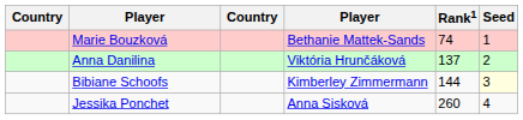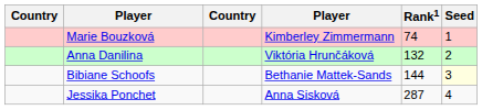 <table class="sortable wikitable">
 <tr>
 <th width="70">Country</th>
 <th width="175">Player</th>
 <th width="70">Country</th>
 <th width="175">Player</th>
 <th>Rank<sup>1</sup></th>
 <th>Seed</th>
 </tr>
 <tr style="background:#fcc;">
 <td></td>
 <td><a href='#'>Marie Bouzková</a></td>
 <td></td>
-<td><a href='#'>Bethanie Mattek-Sands</a></td>
+<td><a href='#'>Kimberley Zimmermann</a></td>
 <td>74</td>
 <td>1</td>
 </tr>
 <tr style="background:#cfc;">
 <td></td>
 <td><a href='#'>Anna Danilina</a></td>
 <td></td>
 <td><a href='#'>Viktória Hrunčáková</a></td>
-<td>137</td>
+<td>132</td>
 <td>2</td>
 </tr>
 <tr>
 <td></td>
 <td><a href='#'>Bibiane Schoofs</a></td>
 <td></td>
-<td><a href='#'>Kimberley Zimmermann</a></td>
+<td><a href='#'>Bethanie Mattek-Sands</a></td>
 <td>144</td>
 <td style="background: lightyellow;">3</td>
 </tr>
 <tr>
 <td></td>
 <td><a href='#'>Jessika Ponchet</a></td>
 <td></td>
 <td><a href='#'>Anna Sisková</a></td>
-<td>260</td>
+<td>287</td>
 <td>4</td>
 </tr>
 </table>
